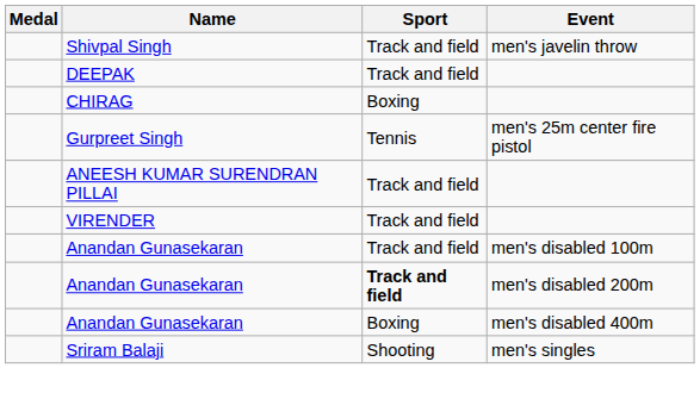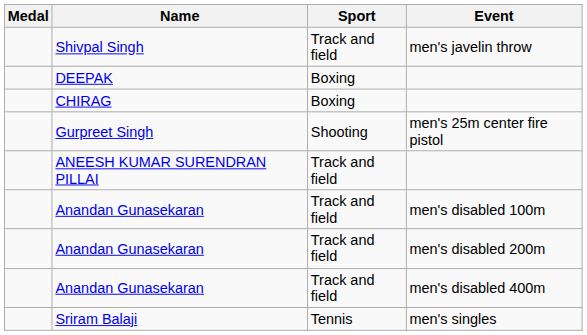 <table class="wikitable sortable" style="font-size: 95%;">
 <tr>
 <th>Medal</th>
 <th>Name</th>
 <th>Sport</th>
 <th>Event</th>
 </tr>
 <tr>
 <td></td>
 <td><a href='#'>Shivpal Singh</a></td>
 <td>Track and field</td>
 <td>men's javelin throw</td>
 </tr>
 <tr>
 <td></td>
 <td><a href='#'>DEEPAK</a></td>
-<td>Track and field</td>
+<td>Boxing</td>
 <td></td>
 </tr>
 <tr>
 <td></td>
 <td><a href='#'>CHIRAG</a></td>
 <td>Boxing</td>
 <td></td>
 </tr>
 <tr>
 <td></td>
 <td><a href='#'>Gurpreet Singh</a></td>
-<td>Tennis</td>
+<td>Shooting</td>
 <td>men's 25m center fire pistol</td>
 </tr>
 <tr>
 <td></td>
 <td><a href='#'>ANEESH KUMAR SURENDRAN PILLAI</a></td>
-<td>Track and field</td>
-<td></td>
-</tr>
-<tr>
-<td></td>
-<td><a href='#'>VIRENDER </a></td>
 <td>Track and field</td>
 <td></td>
 </tr>
 <tr>
 <td></td>
 <td><a href='#'>Anandan Gunasekaran</a></td>
 <td>Track and field</td>
 <td>men's disabled 100m</td>
 </tr>
 <tr>
 <td></td>
 <td><a href='#'>Anandan Gunasekaran</a></td>
-<td><strong>Track and field</strong></td>
+<td>Track and field</td>
 <td>men's disabled 200m</td>
 </tr>
 <tr>
 <td></td>
 <td><a href='#'>Anandan Gunasekaran</a></td>
-<td>Boxing</td>
+<td>Track and field</td>
 <td>men's disabled 400m</td>
 </tr>
 <tr>
 <td></td>
 <td><a href='#'>Sriram Balaji</a></td>
-<td>Shooting</td>
+<td>Tennis</td>
 <td>men's singles</td>
 </tr>
 </table>
